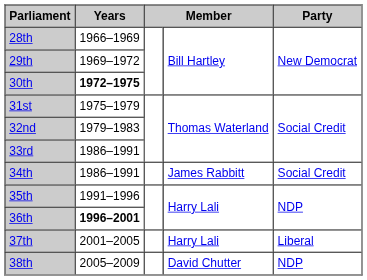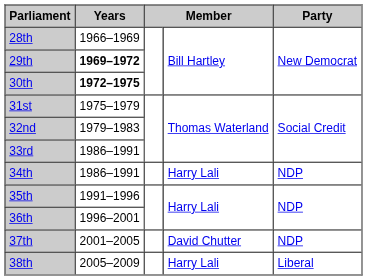 <table border=1 cellpadding=5 cellspacing=0>
 <tr bgcolor="CCCCCC">
 <th>Parliament</th>
 <th>Years</th>
 <th colspan="2">Member</th>
 <th>Party</th>
 </tr>
 <tr>
 <td bgcolor="CCCCCC"><a href='#'>28th</a></td>
 <td>1966–1969</td>
 <td rowspan="3" >   </td>
 <td rowspan="3"><a href='#'>Bill Hartley</a></td>
 <td rowspan="3"><a href='#'>New Democrat</a></td>
 </tr>
 <tr>
 <td bgcolor="CCCCCC"><a href='#'>29th</a></td>
-<td>1969–1972</td>
+<td><strong>1969–1972</strong></td>
 </tr>
 <tr>
 <td bgcolor="CCCCCC"><a href='#'>30th</a></td>
 <td><strong>1972–1975</strong></td>
 </tr>
 <tr>
 <td bgcolor="CCCCCC"><a href='#'>31st</a></td>
 <td>1975–1979</td>
 <td rowspan="3" >   </td>
 <td rowspan="3"><a href='#'>Thomas Waterland</a></td>
 <td rowspan="3"><a href='#'>Social Credit</a></td>
 </tr>
 <tr>
 <td bgcolor="CCCCCC"><a href='#'>32nd</a></td>
 <td>1979–1983</td>
 </tr>
 <tr>
 <td bgcolor="CCCCCC"><a href='#'>33rd</a></td>
 <td>1986–1991</td>
 </tr>
 <tr>
 <td bgcolor="CCCCCC"><a href='#'>34th</a></td>
 <td>1986–1991</td>
 <td>   </td>
-<td><a href='#'>James Rabbitt</a></td>
-<td><a href='#'>Social Credit</a></td>
+<td><a href='#'>Harry Lali</a></td>
+<td><a href='#'>NDP</a></td>
 </tr>
 <tr>
 <td bgcolor="CCCCCC"><a href='#'>35th</a></td>
 <td>1991–1996</td>
 <td rowspan="2" >   </td>
 <td rowspan="2"><a href='#'>Harry Lali</a></td>
 <td rowspan="2"><a href='#'>NDP</a></td>
 </tr>
 <tr>
 <td bgcolor="CCCCCC"><a href='#'>36th</a></td>
-<td><strong>1996–2001</strong></td>
+<td>1996–2001</td>
 </tr>
 <tr>
 <td bgcolor="CCCCCC"><a href='#'>37th</a></td>
 <td>2001–2005</td>
 <td>   </td>
-<td><a href='#'>Harry Lali</a></td>
-<td><a href='#'>Liberal</a></td>
+<td><a href='#'>David Chutter</a></td>
+<td><a href='#'>NDP</a></td>
 </tr>
 <tr>
 <td bgcolor="CCCCCC"><a href='#'>38th</a></td>
 <td>2005–2009</td>
 <td>   </td>
-<td><a href='#'>David Chutter</a></td>
-<td><a href='#'>NDP</a></td>
+<td><a href='#'>Harry Lali</a></td>
+<td><a href='#'>Liberal</a></td>
 </tr>
 </table>
